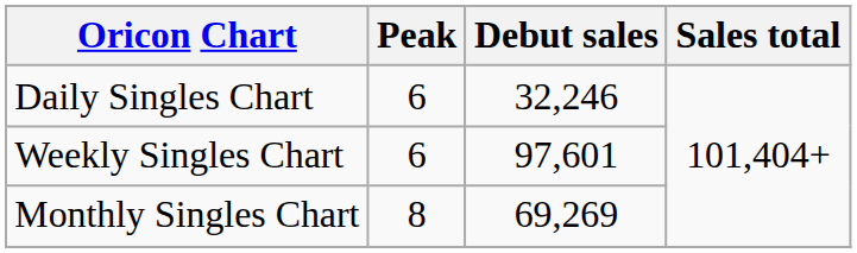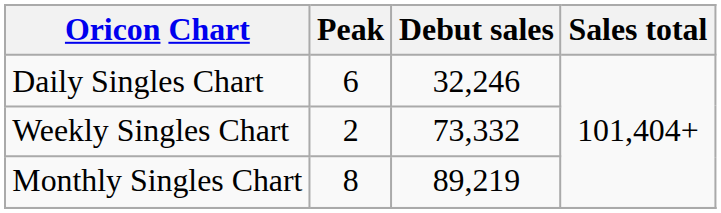 <table class="wikitable">
 <tr>
 <th style="text-align:center;"><a href='#'>Oricon</a> <a href='#'>Chart</a></th>
 <th style="text-align:center;">Peak</th>
 <th style="text-align:center;">Debut sales</th>
 <th style="text-align:center;">Sales total</th>
 </tr>
 <tr>
 <td align="left">Daily Singles Chart</td>
 <td style="text-align:center;">6</td>
 <td style="text-align:center;" rowspan="1">32,246</td>
 <td style="text-align:center;" rowspan="3">101,404+</td>
 </tr>
 <tr>
 <td align="left">Weekly Singles Chart</td>
-<td style="text-align:center;">6</td>
-<td style="text-align:center;" rowspan="1">97,601</td>
+<td style="text-align:center;">2</td>
+<td style="text-align:center;" rowspan="1">73,332</td>
 </tr>
 <tr>
 <td align="left">Monthly Singles Chart</td>
 <td style="text-align:center;">8</td>
-<td style="text-align:center;" rowspan="1">69,269</td>
+<td style="text-align:center;" rowspan="1">89,219</td>
 </tr>
 <tr>
 </tr>
 </table>
